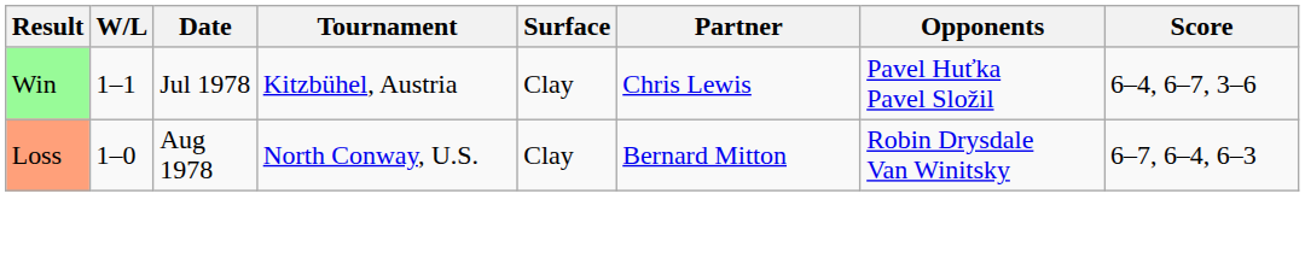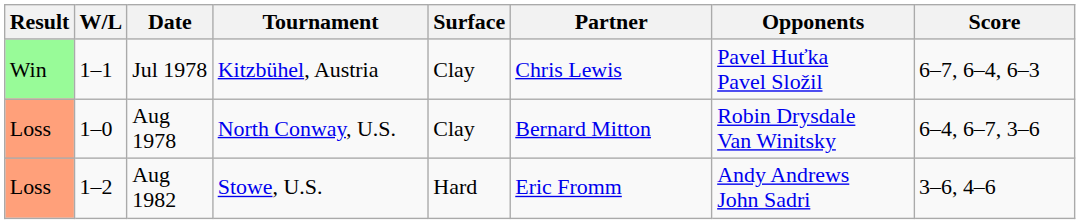 <table class="sortable wikitable">
 <tr>
 <th style="width:40px">Result</th>
 <th style="width:30px" class="unsortable">W/L</th>
 <th style="width:55px">Date</th>
 <th style="width:150px">Tournament</th>
 <th style="width:50px">Surface</th>
 <th style="width:140px">Partner</th>
 <th style="width:140px">Opponents</th>
 <th style="width:110px" class="unsortable">Score</th>
 </tr>
 <tr>
 <td style="background:#98fb98;">Win</td>
 <td>1–1</td>
 <td>Jul 1978</td>
 <td><a href='#'>Kitzbühel</a>, Austria</td>
 <td>Clay</td>
 <td> <a href='#'>Chris Lewis</a></td>
 <td> <a href='#'>Pavel Huťka</a><br> <a href='#'>Pavel Složil</a></td>
-<td>6–4, 6–7, 3–6</td>
+<td>6–7, 6–4, 6–3</td>
 </tr>
 <tr>
 <td style="background:#ffa07a;">Loss</td>
 <td>1–0</td>
 <td>Aug 1978</td>
 <td><a href='#'>North Conway</a>, U.S.</td>
 <td>Clay</td>
 <td> <a href='#'>Bernard Mitton</a></td>
 <td> <a href='#'>Robin Drysdale</a><br> <a href='#'>Van Winitsky</a></td>
-<td>6–7, 6–4, 6–3</td>
+<td>6–4, 6–7, 3–6</td>
+</tr>
+<tr>
+<td style="background:#ffa07a;">Loss</td>
+<td>1–2</td>
+<td>Aug 1982</td>
+<td><a href='#'>Stowe</a>, U.S.</td>
+<td>Hard</td>
+<td> <a href='#'>Eric Fromm</a></td>
+<td> <a href='#'>Andy Andrews</a><br> <a href='#'>John Sadri</a></td>
+<td>3–6, 4–6</td>
 </tr>
 </table>
